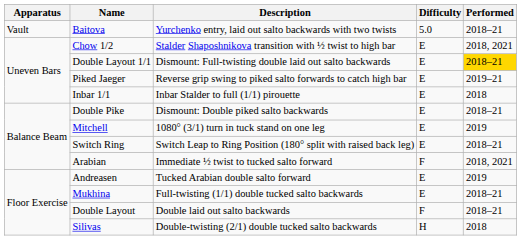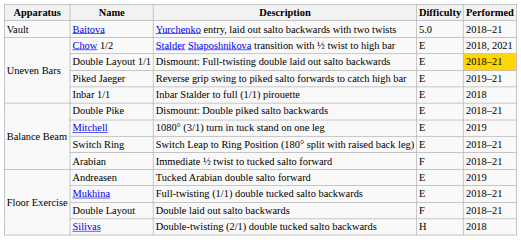 <table class="wikitable">
 <tr>
 <th>Apparatus</th>
 <th>Name</th>
 <th>Description</th>
 <th>Difficulty</th>
 <th>Performed</th>
 </tr>
 <tr>
 <td rowspan="1">Vault</td>
 <td><a href='#'>Baitova</a></td>
 <td><a href='#'>Yurchenko</a> entry, laid out salto backwards with two twists</td>
 <td>5.0</td>
 <td>2018–21</td>
 </tr>
 <tr>
 <td rowspan="4">Uneven Bars</td>
 <td><a href='#'>Chow</a> 1/2</td>
 <td><a href='#'>Stalder</a> <a href='#'>Shaposhnikova</a> transition with ½ twist to high bar</td>
 <td>E</td>
 <td>2018, 2021</td>
 </tr>
 <tr>
 <td>Double Layout 1/1</td>
 <td>Dismount: Full-twisting double laid out salto backwards</td>
 <td>E</td>
 <td style="background: gold;">2018–21</td>
 </tr>
 <tr>
 <td>Piked Jaeger</td>
 <td>Reverse grip swing to piked salto forwards to catch high bar</td>
 <td>E</td>
 <td>2019–21</td>
 </tr>
 <tr>
 <td>Inbar 1/1</td>
 <td>Inbar Stalder to full (1/1) pirouette</td>
 <td>E</td>
 <td>2018</td>
 </tr>
 <tr>
 <td rowspan="4">Balance Beam</td>
 <td>Double Pike</td>
 <td>Dismount: Double piked salto backwards</td>
 <td>E</td>
 <td>2018–21</td>
 </tr>
 <tr>
 <td><a href='#'>Mitchell</a></td>
 <td>1080° (3/1) turn in tuck stand on one leg</td>
 <td>E</td>
 <td>2019</td>
 </tr>
 <tr>
 <td>Switch Ring</td>
 <td>Switch Leap to Ring Position (180° split with raised back leg)</td>
 <td>E</td>
 <td>2018–21</td>
 </tr>
 <tr>
 <td>Arabian</td>
 <td>Immediate ½ twist to tucked salto forward</td>
 <td>F</td>
-<td>2018, 2021</td>
+<td>2018–21</td>
 </tr>
 <tr>
 <td rowspan="4">Floor Exercise</td>
 <td>Andreasen</td>
 <td>Tucked Arabian double salto forward</td>
 <td>E</td>
 <td>2019</td>
 </tr>
 <tr>
 <td><a href='#'>Mukhina</a></td>
 <td>Full-twisting (1/1) double tucked salto backwards</td>
 <td>E</td>
 <td>2018–21</td>
 </tr>
 <tr>
 <td>Double Layout</td>
 <td>Double laid out salto backwards</td>
 <td>F</td>
 <td>2018–21</td>
 </tr>
 <tr>
 <td><a href='#'>Silivas</a></td>
 <td>Double-twisting (2/1) double tucked salto backwards</td>
 <td>H</td>
 <td>2018</td>
 </tr>
 </table>
